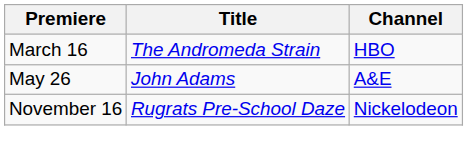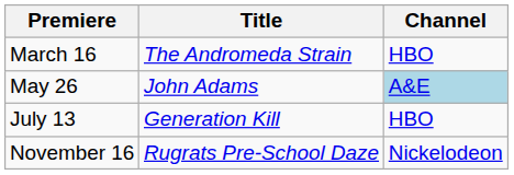 <table class="wikitable sortable">
 <tr>
 <th>Premiere</th>
 <th>Title</th>
 <th>Channel</th>
 </tr>
 <tr>
 <td>March 16</td>
 <td><em><a href='#'>The Andromeda Strain</a></em></td>
 <td><a href='#'>HBO</a></td>
 </tr>
 <tr>
 <td>May 26</td>
 <td><em><a href='#'>John Adams</a></em></td>
-<td><a href='#'>A&E</a></td>
+<td style="background: lightblue;"><a href='#'>A&E</a></td>
+</tr>
+<tr>
+<td>July 13</td>
+<td><em><a href='#'>Generation Kill</a></em></td>
+<td><a href='#'>HBO</a></td>
 </tr>
 <tr>
 <td>November 16</td>
 <td><em><a href='#'>Rugrats Pre-School Daze</a></em></td>
 <td><a href='#'>Nickelodeon</a></td>
 </tr>
 </table>
